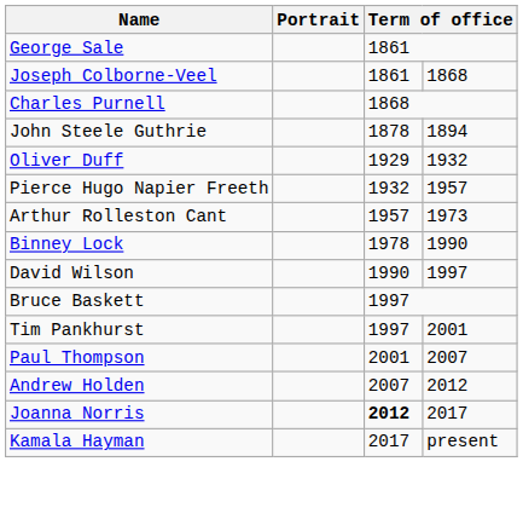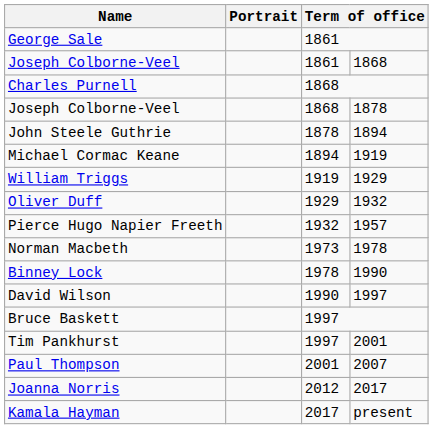 <table class="wikitable">
 <tr>
 <th>Name</th>
 <th>Portrait</th>
 <th colspan="2">Term of office</th>
 </tr>
 <tr>
 <td><a href='#'>George Sale</a></td>
 <td></td>
 <td colspan="2">1861</td>
 </tr>
 <tr>
 <td><a href='#'>Joseph Colborne-Veel</a></td>
 <td></td>
 <td>1861</td>
 <td>1868</td>
 </tr>
 <tr>
 <td><a href='#'>Charles Purnell</a></td>
 <td></td>
 <td colspan="2">1868</td>
 </tr>
 <tr>
+<td>Joseph Colborne-Veel</td>
+<td></td>
+<td>1868</td>
+<td>1878</td>
+</tr>
+<tr>
 <td>John Steele Guthrie</td>
 <td></td>
 <td>1878</td>
 <td>1894</td>
+</tr>
+<tr>
+<td>Michael Cormac Keane</td>
+<td></td>
+<td>1894</td>
+<td>1919</td>
+</tr>
+<tr>
+<td><a href='#'>William Triggs</a></td>
+<td></td>
+<td>1919</td>
+<td>1929</td>
 </tr>
 <tr>
 <td><a href='#'>Oliver Duff</a></td>
 <td></td>
 <td>1929</td>
 <td>1932</td>
 </tr>
 <tr>
 <td>Pierce Hugo Napier Freeth</td>
 <td></td>
 <td>1932</td>
 <td>1957</td>
 </tr>
 <tr>
-<td>Arthur Rolleston Cant</td>
+<td>Norman Macbeth</td>
 <td></td>
-<td>1957</td>
 <td>1973</td>
+<td>1978</td>
 </tr>
 <tr>
 <td><a href='#'>Binney Lock</a></td>
 <td></td>
 <td>1978</td>
 <td>1990</td>
 </tr>
 <tr>
 <td>David Wilson</td>
 <td></td>
 <td>1990</td>
 <td>1997</td>
 </tr>
 <tr>
 <td>Bruce Baskett</td>
 <td></td>
 <td colspan="2">1997</td>
 </tr>
 <tr>
 <td>Tim Pankhurst</td>
 <td></td>
 <td>1997</td>
 <td>2001</td>
 </tr>
 <tr>
 <td><a href='#'>Paul Thompson</a></td>
 <td></td>
 <td>2001</td>
 <td>2007</td>
 </tr>
 <tr>
-<td><a href='#'>Andrew Holden</a></td>
-<td></td>
-<td>2007</td>
-<td>2012</td>
-</tr>
-<tr>
 <td><a href='#'>Joanna Norris</a></td>
 <td></td>
-<td><strong>2012</strong></td>
+<td>2012</td>
 <td>2017</td>
 </tr>
 <tr>
 <td><a href='#'>Kamala Hayman</a></td>
 <td></td>
 <td>2017</td>
 <td>present</td>
 </tr>
 </table>
